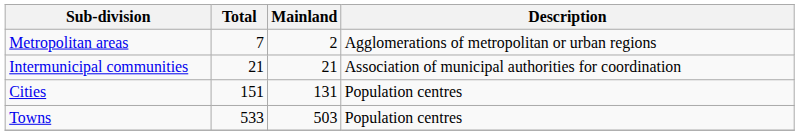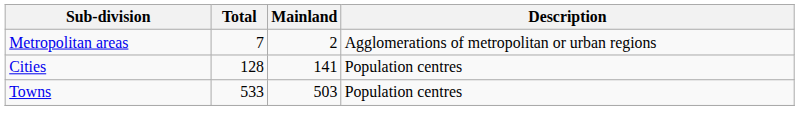 <table class="wikitable sortable" style="margin: 1em auto 1em auto;">
 <tr>
 <th style="width:200px; text-align:centre">Sub-division</th>
 <th style="width:50px; text-align:centre">Total</th>
 <th style="width:50px; text-align:centre">Mainland</th>
 <th style="width:450px; text-align:centre">Description</th>
 </tr>
 <tr>
 <td style="text-align:left"><a href='#'>Metropolitan areas</a></td>
 <td style="text-align:right;">7</td>
 <td style="text-align:right;">2</td>
 <td style="text-align:left">Agglomerations of metropolitan or urban regions</td>
 </tr>
 <tr>
-<td style="text-align:left"><a href='#'>Intermunicipal communities</a></td>
-<td style="text-align:right;">21</td>
-<td style="text-align:right;">21</td>
-<td style="text-align:left">Association of municipal authorities for coordination</td>
-</tr>
-<tr>
 <td style="text-align:left"><a href='#'>Cities</a></td>
-<td style="text-align:right;">151</td>
-<td style="text-align:right;">131</td>
+<td style="text-align:right;">128</td>
+<td style="text-align:right;">141</td>
 <td>Population centres</td>
 </tr>
 <tr>
 <td style="text-align:left"><a href='#'>Towns</a></td>
 <td style="text-align:right;">533</td>
 <td style="text-align:right;">503</td>
 <td>Population centres</td>
 </tr>
 <tr>
 </tr>
 </table>
